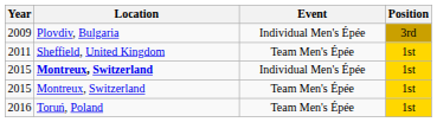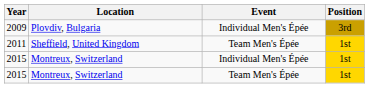 <table class="wikitable" style="text-align:center;">
 <tr>
 <th>Year</th>
 <th style="width:17em">Location</th>
 <th style="width:12em">Event</th>
 <th>Position</th>
 </tr>
 <tr>
 <td>2009</td>
 <td rowspan="1" align="left"> <a href='#'>Plovdiv</a>, <a href='#'>Bulgaria</a></td>
 <td>Individual Men's Épée</td>
 <td bgcolor="caramel">3rd</td>
 </tr>
 <tr>
 <td>2011</td>
 <td rowspan="1" align="left"> <a href='#'>Sheffield</a>, <a href='#'>United Kingdom</a></td>
 <td>Team Men's Épée</td>
 <td bgcolor="gold">1st</td>
 </tr>
 <tr>
 <td>2015</td>
-<td rowspan="1" align="left"><strong> <a href='#'>Montreux</a>, <a href='#'>Switzerland</a></strong></td>
+<td rowspan="1" align="left"> <a href='#'>Montreux</a>, <a href='#'>Switzerland</a></td>
 <td>Individual Men's Épée</td>
 <td bgcolor="gold">1st</td>
 </tr>
 <tr>
 <td>2015</td>
 <td rowspan="1" align="left"> <a href='#'>Montreux</a>, <a href='#'>Switzerland</a></td>
 <td>Team Men's Épée</td>
 <td bgcolor="gold">1st</td>
 </tr>
-<tr>
-<td>2016</td>
-<td rowspan="1" align="left"> <a href='#'>Toruń</a>, <a href='#'>Poland</a></td>
-<td>Team Men's Épée</td>
-<td bgcolor="gold">1st</td>
-</tr>
 </table>
